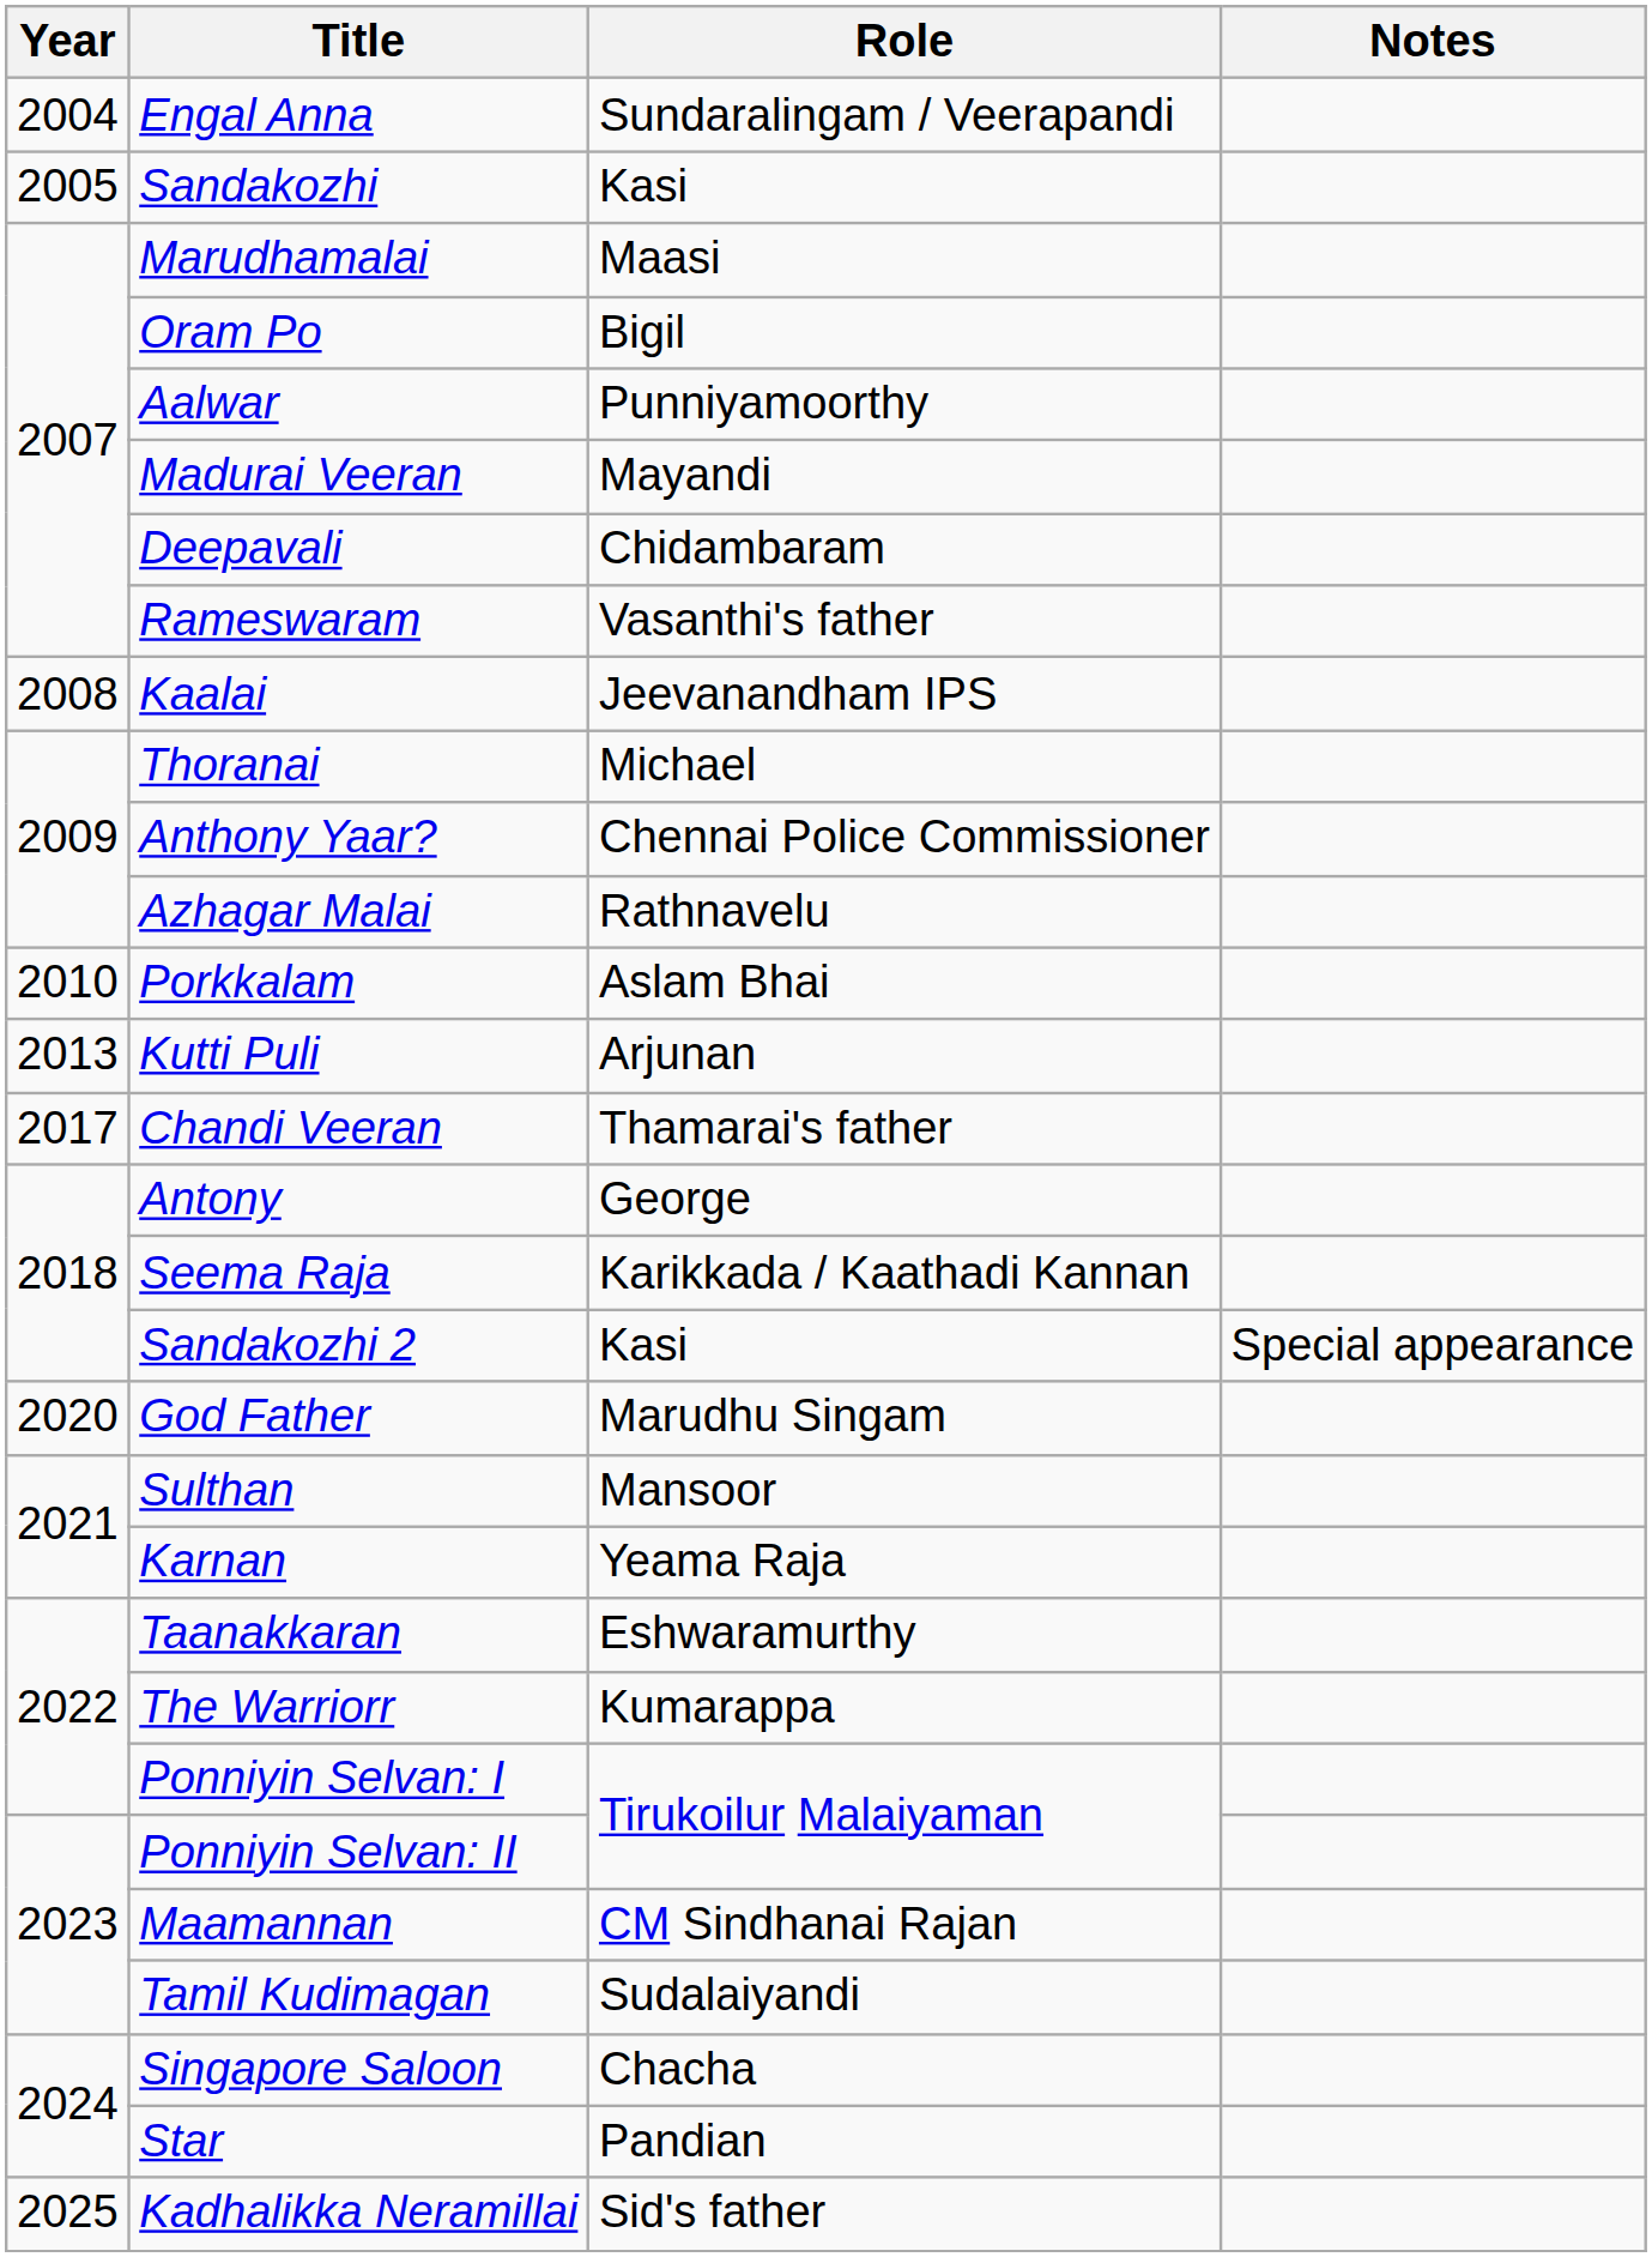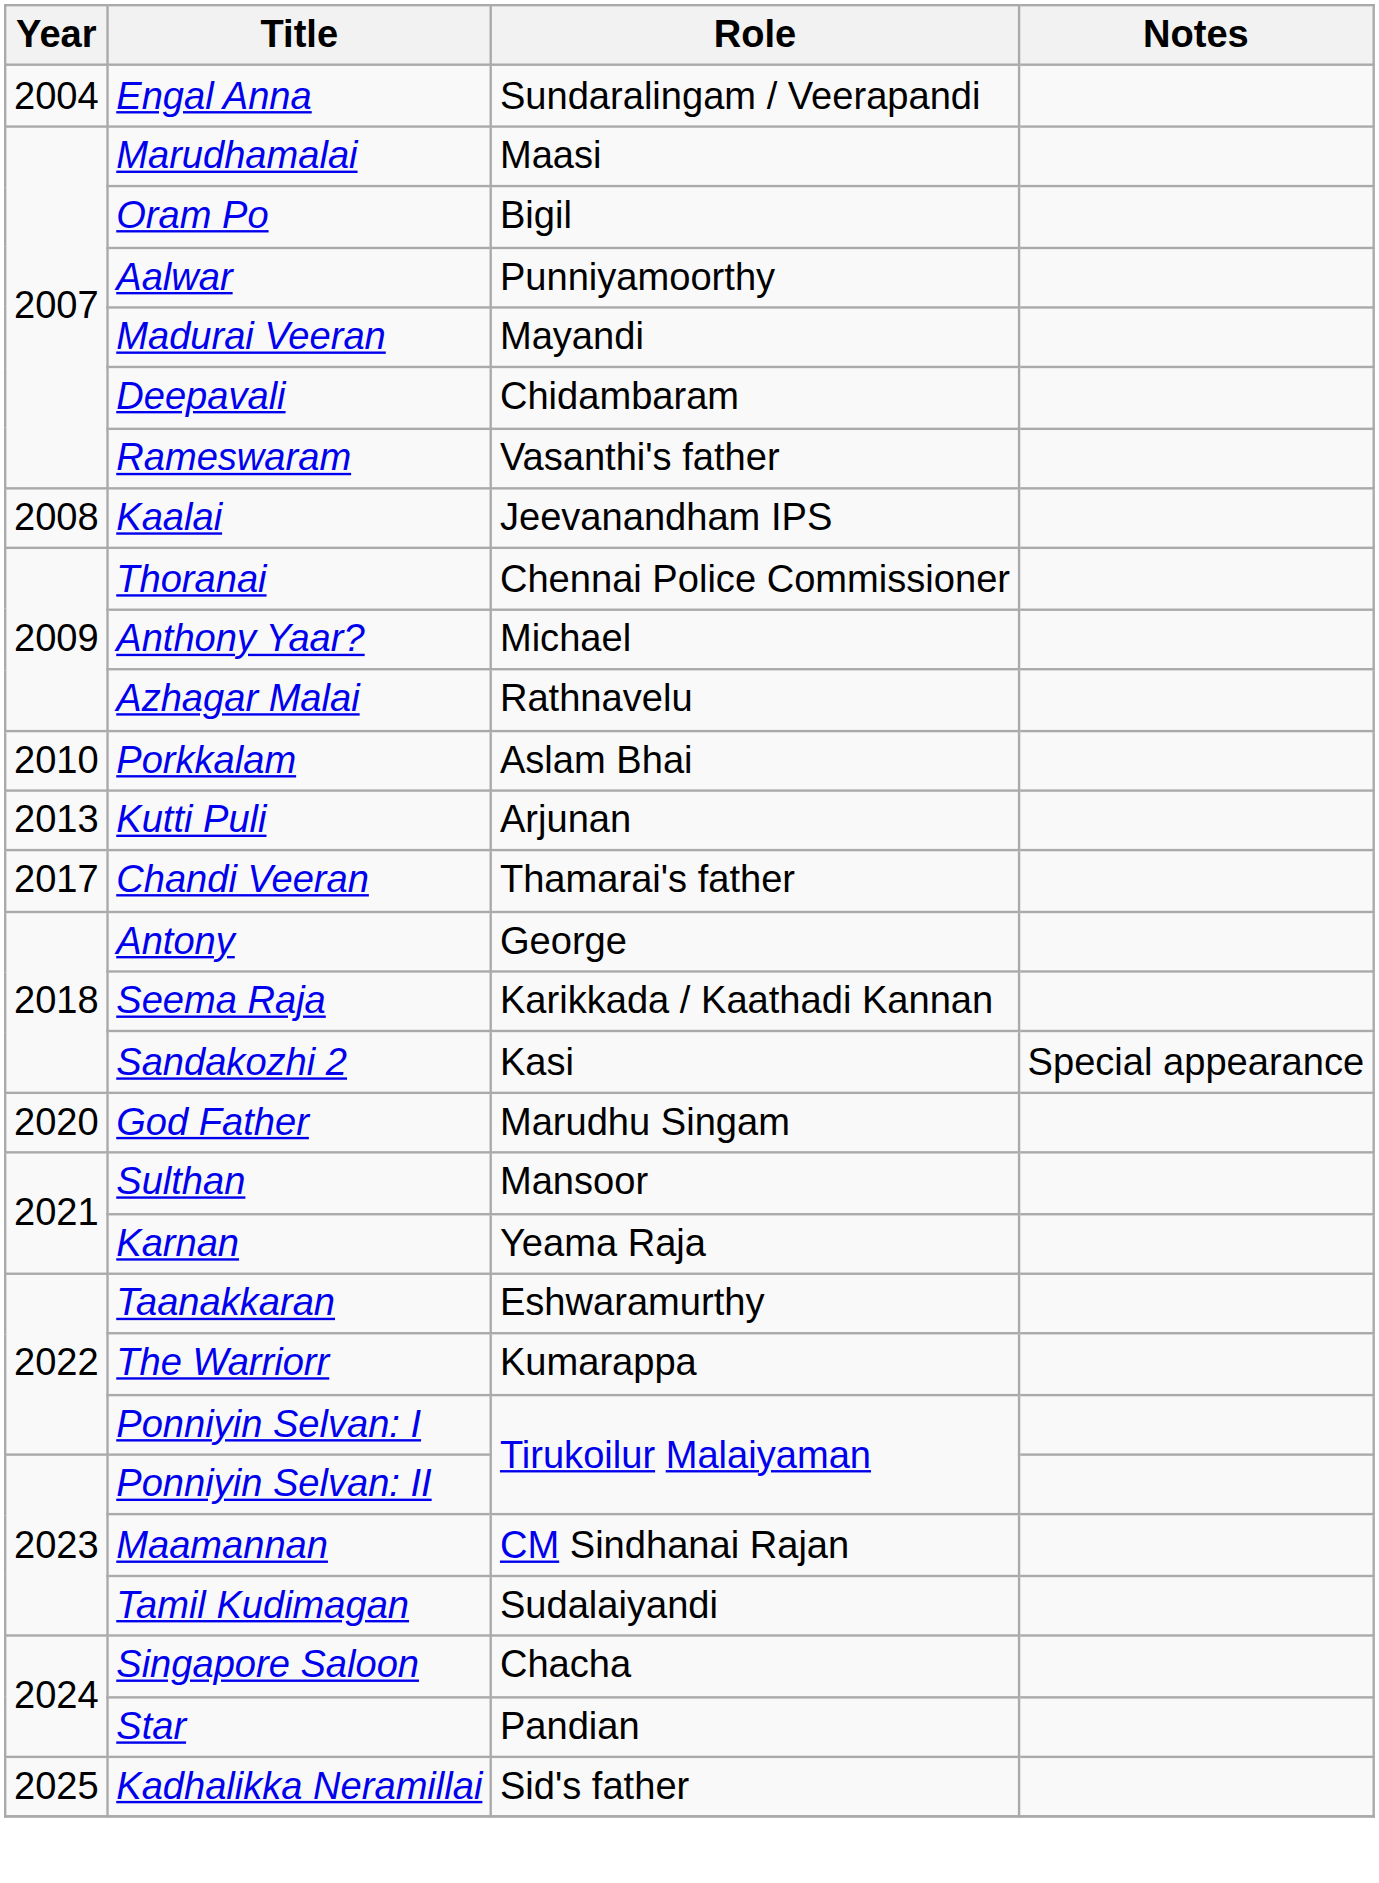 <table class="wikitable sortable">
 <tr>
 <th scope="col">Year</th>
 <th scope="col">Title</th>
 <th scope="col">Role</th>
 <th class="unsortable" scope="col">Notes</th>
 </tr>
 <tr>
 <td>2004</td>
 <td><em><a href='#'>Engal Anna</a></em></td>
 <td>Sundaralingam / Veerapandi</td>
-<td></td>
-</tr>
-<tr>
-<td>2005</td>
-<td><em><a href='#'>Sandakozhi</a></em></td>
-<td>Kasi</td>
 <td></td>
 </tr>
 <tr>
 <td rowspan="6">2007</td>
 <td><em><a href='#'>Marudhamalai</a></em></td>
 <td>Maasi</td>
 <td></td>
 </tr>
 <tr>
 <td><em><a href='#'>Oram Po</a></em></td>
 <td>Bigil</td>
 <td></td>
 </tr>
 <tr>
 <td><em><a href='#'>Aalwar</a></em></td>
 <td>Punniyamoorthy</td>
 <td></td>
 </tr>
 <tr>
 <td><em><a href='#'>Madurai Veeran</a></em></td>
 <td>Mayandi</td>
 <td></td>
 </tr>
 <tr>
 <td><em><a href='#'>Deepavali</a></em></td>
 <td>Chidambaram</td>
 <td></td>
 </tr>
 <tr>
 <td><em><a href='#'>Rameswaram</a></em></td>
 <td>Vasanthi's father</td>
 <td></td>
 </tr>
 <tr>
 <td>2008</td>
 <td><em><a href='#'>Kaalai</a></em></td>
 <td>Jeevanandham IPS</td>
 <td></td>
 </tr>
 <tr>
 <td rowspan="3">2009</td>
 <td><em><a href='#'>Thoranai</a></em></td>
-<td>Michael</td>
+<td>Chennai Police Commissioner</td>
 <td></td>
 </tr>
 <tr>
 <td><em><a href='#'>Anthony Yaar?</a></em></td>
-<td>Chennai Police Commissioner</td>
+<td>Michael</td>
 <td></td>
 </tr>
 <tr>
 <td><em><a href='#'>Azhagar Malai</a></em></td>
 <td>Rathnavelu</td>
 <td></td>
 </tr>
 <tr>
 <td>2010</td>
 <td><em><a href='#'>Porkkalam</a></em></td>
 <td>Aslam Bhai</td>
 <td></td>
 </tr>
 <tr>
 <td>2013</td>
 <td><em><a href='#'>Kutti Puli</a></em></td>
 <td>Arjunan</td>
 <td></td>
 </tr>
 <tr>
 <td>2017</td>
 <td><em><a href='#'>Chandi Veeran</a></em></td>
 <td>Thamarai's father</td>
 <td></td>
 </tr>
 <tr>
 <td rowspan=3>2018</td>
 <td><em><a href='#'>Antony</a></em></td>
 <td>George</td>
 <td></td>
 </tr>
 <tr>
 <td><em><a href='#'>Seema Raja</a></em></td>
 <td>Karikkada / Kaathadi Kannan</td>
 <td></td>
 </tr>
 <tr>
 <td><em><a href='#'>Sandakozhi 2</a></em></td>
 <td>Kasi</td>
 <td>Special appearance</td>
 </tr>
 <tr>
 <td>2020</td>
 <td><em><a href='#'>God Father</a></em></td>
 <td>Marudhu Singam</td>
 <td></td>
 </tr>
 <tr>
 <td rowspan=2>2021</td>
 <td><em><a href='#'>Sulthan</a></em></td>
 <td>Mansoor</td>
 <td></td>
 </tr>
 <tr>
 <td><em><a href='#'>Karnan</a></em></td>
 <td>Yeama Raja</td>
 <td></td>
 </tr>
 <tr>
 <td rowspan=3>2022</td>
 <td><em><a href='#'>Taanakkaran</a></em></td>
 <td>Eshwaramurthy</td>
 <td></td>
 </tr>
 <tr>
 <td><em><a href='#'>The Warriorr</a></em></td>
 <td>Kumarappa</td>
 <td></td>
 </tr>
 <tr>
 <td><em><a href='#'>Ponniyin Selvan: I</a></em></td>
 <td rowspan=2><a href='#'>Tirukoilur</a> <a href='#'>Malaiyaman</a></td>
 <td></td>
 </tr>
 <tr>
 <td rowspan=3>2023</td>
 <td><em><a href='#'>Ponniyin Selvan: II</a></em></td>
 <td></td>
 </tr>
 <tr>
 <td><em><a href='#'>Maamannan</a></em></td>
 <td><a href='#'>CM</a> Sindhanai Rajan</td>
 <td></td>
 </tr>
 <tr>
 <td><em><a href='#'>Tamil Kudimagan</a></em></td>
 <td>Sudalaiyandi</td>
 <td></td>
 </tr>
 <tr>
 <td rowspan="2">2024</td>
 <td><em><a href='#'>Singapore Saloon</a></em></td>
 <td>Chacha</td>
 <td></td>
 </tr>
 <tr>
 <td><em><a href='#'>Star</a></em></td>
 <td>Pandian</td>
 <td></td>
 </tr>
 <tr>
 <td>2025</td>
 <td><em><a href='#'>Kadhalikka Neramillai</a></em></td>
 <td>Sid's father</td>
 <td></td>
 </tr>
 <tr>
 </tr>
 </table>
